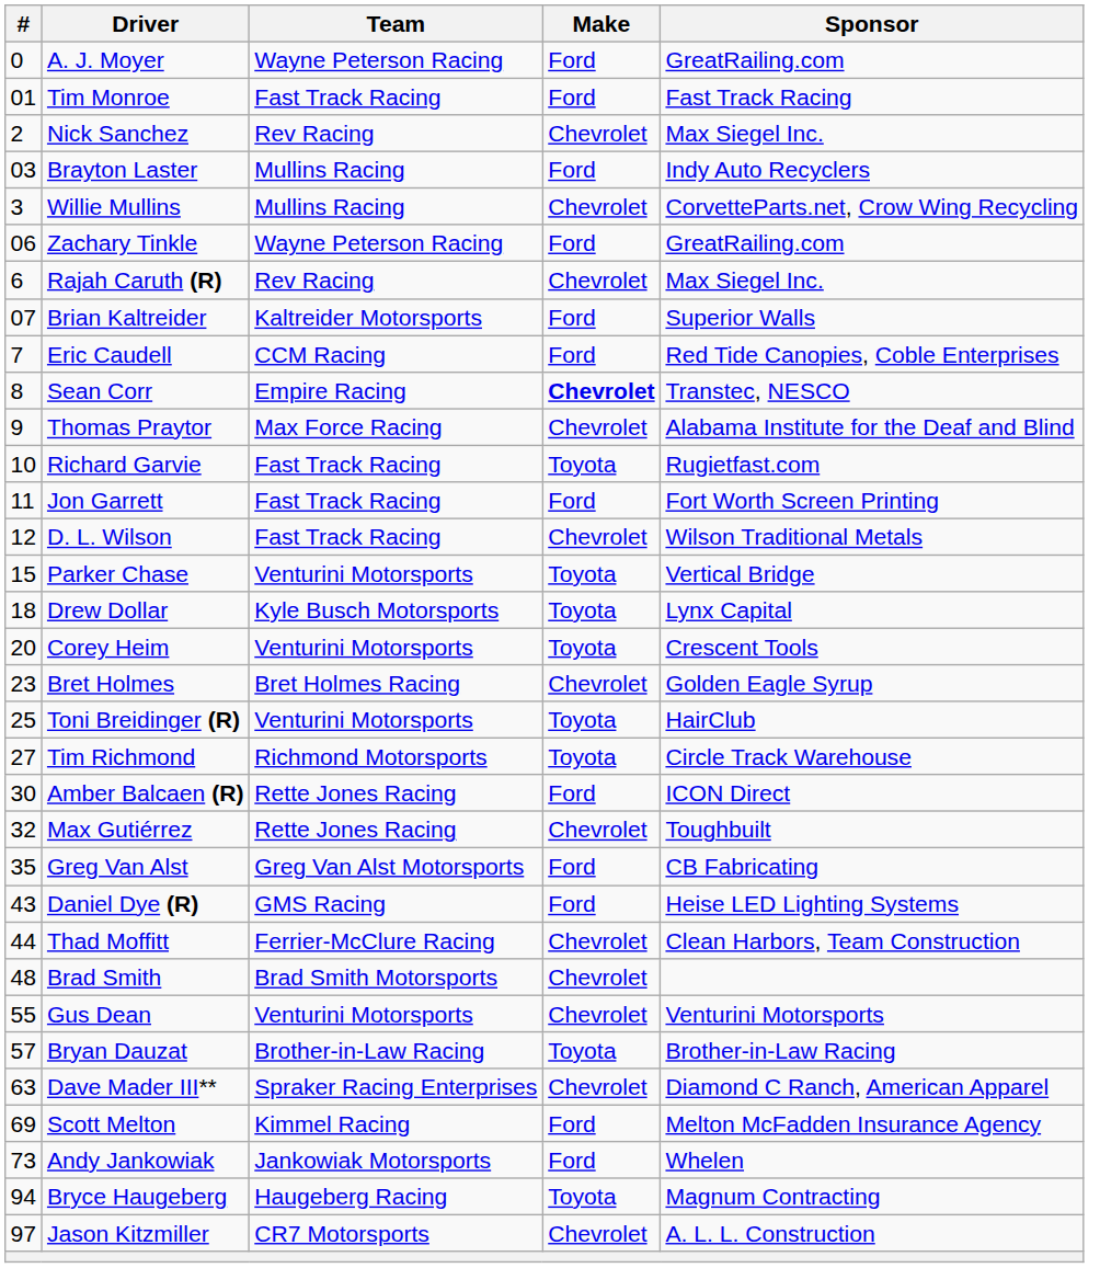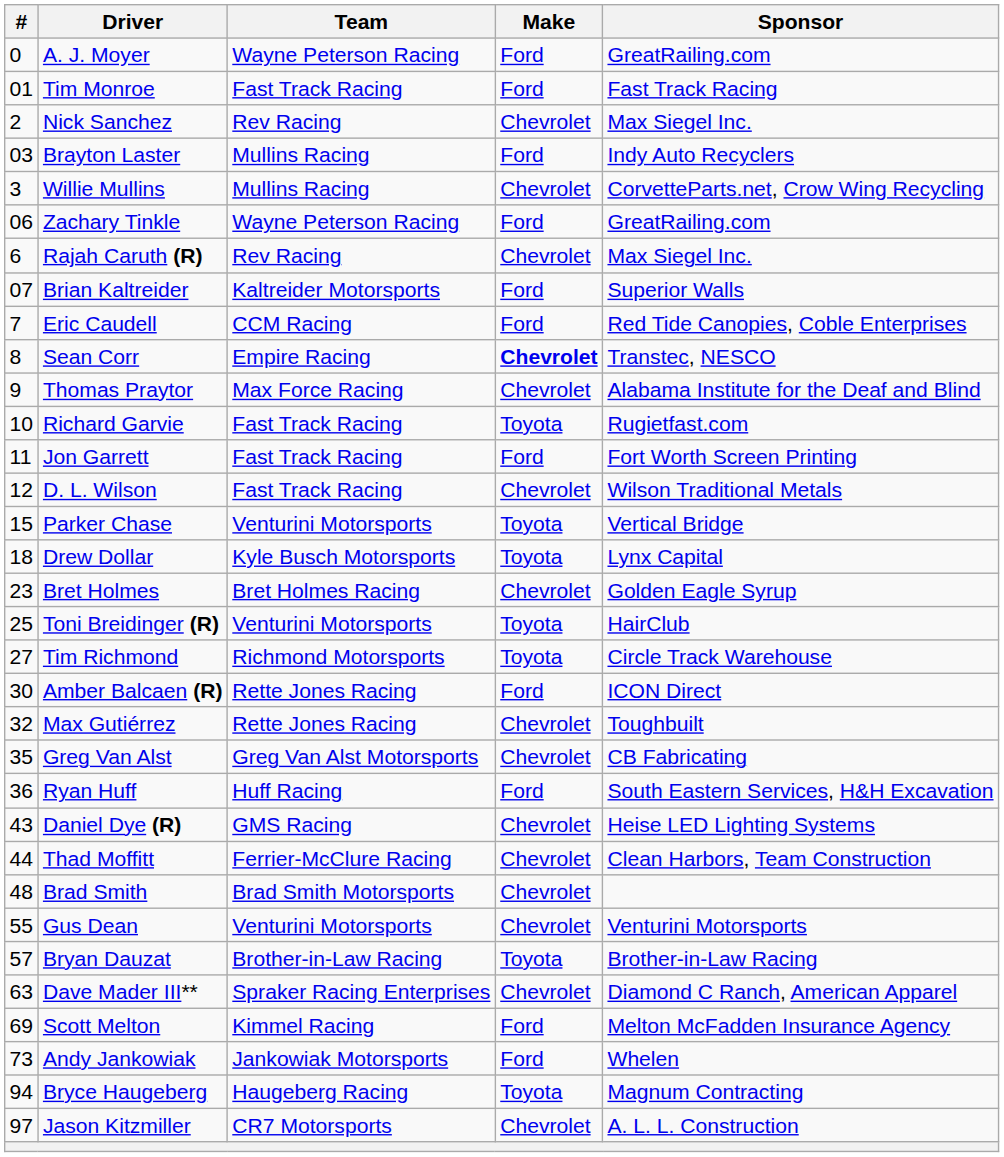 <table class="wikitable" style="font-size:95%">
 <tr>
 <th>#</th>
 <th>Driver</th>
 <th>Team</th>
 <th>Make</th>
 <th>Sponsor</th>
 </tr>
 <tr>
 <td>0</td>
 <td><a href='#'>A. J. Moyer</a></td>
 <td><a href='#'>Wayne Peterson Racing</a></td>
 <td><a href='#'>Ford</a></td>
 <td><a href='#'>GreatRailing.com</a></td>
 </tr>
 <tr>
 <td>01</td>
 <td><a href='#'>Tim Monroe</a></td>
 <td><a href='#'>Fast Track Racing</a></td>
 <td><a href='#'>Ford</a></td>
 <td><a href='#'>Fast Track Racing</a></td>
 </tr>
 <tr>
 <td>2</td>
 <td><a href='#'>Nick Sanchez</a></td>
 <td><a href='#'>Rev Racing</a></td>
 <td><a href='#'>Chevrolet</a></td>
 <td><a href='#'>Max Siegel Inc.</a></td>
 </tr>
 <tr>
 <td>03</td>
 <td><a href='#'>Brayton Laster</a></td>
 <td><a href='#'>Mullins Racing</a></td>
 <td><a href='#'>Ford</a></td>
 <td><a href='#'>Indy Auto Recyclers</a></td>
 </tr>
 <tr>
 <td>3</td>
 <td><a href='#'>Willie Mullins</a></td>
 <td><a href='#'>Mullins Racing</a></td>
 <td><a href='#'>Chevrolet</a></td>
 <td><a href='#'>CorvetteParts.net</a>, <a href='#'>Crow Wing Recycling</a></td>
 </tr>
 <tr>
 <td>06</td>
 <td><a href='#'>Zachary Tinkle</a></td>
 <td><a href='#'>Wayne Peterson Racing</a></td>
 <td><a href='#'>Ford</a></td>
 <td><a href='#'>GreatRailing.com</a></td>
 </tr>
 <tr>
 <td>6</td>
 <td><a href='#'>Rajah Caruth</a> <strong>(R)</strong></td>
 <td><a href='#'>Rev Racing</a></td>
 <td><a href='#'>Chevrolet</a></td>
 <td><a href='#'>Max Siegel Inc.</a></td>
 </tr>
 <tr>
 <td>07</td>
 <td><a href='#'>Brian Kaltreider</a></td>
 <td><a href='#'>Kaltreider Motorsports</a></td>
 <td><a href='#'>Ford</a></td>
 <td><a href='#'>Superior Walls</a></td>
 </tr>
 <tr>
 <td>7</td>
 <td><a href='#'>Eric Caudell</a></td>
 <td><a href='#'>CCM Racing</a></td>
 <td><a href='#'>Ford</a></td>
 <td><a href='#'>Red Tide Canopies</a>, <a href='#'>Coble Enterprises</a></td>
 </tr>
 <tr>
 <td>8</td>
 <td><a href='#'>Sean Corr</a></td>
 <td><a href='#'>Empire Racing</a></td>
 <td><strong><a href='#'>Chevrolet</a></strong></td>
 <td><a href='#'>Transtec</a>, <a href='#'>NESCO</a></td>
 </tr>
 <tr>
 <td>9</td>
 <td><a href='#'>Thomas Praytor</a></td>
 <td><a href='#'>Max Force Racing</a></td>
 <td><a href='#'>Chevrolet</a></td>
 <td><a href='#'>Alabama Institute for the Deaf and Blind</a></td>
 </tr>
 <tr>
 <td>10</td>
 <td><a href='#'>Richard Garvie</a></td>
 <td><a href='#'>Fast Track Racing</a></td>
 <td><a href='#'>Toyota</a></td>
 <td><a href='#'>Rugietfast.com</a></td>
 </tr>
 <tr>
 <td>11</td>
 <td><a href='#'>Jon Garrett</a></td>
 <td><a href='#'>Fast Track Racing</a></td>
 <td><a href='#'>Ford</a></td>
 <td><a href='#'>Fort Worth Screen Printing</a></td>
 </tr>
 <tr>
 <td>12</td>
 <td><a href='#'>D. L. Wilson</a></td>
 <td><a href='#'>Fast Track Racing</a></td>
 <td><a href='#'>Chevrolet</a></td>
 <td><a href='#'>Wilson Traditional Metals</a></td>
 </tr>
 <tr>
 <td>15</td>
 <td><a href='#'>Parker Chase</a></td>
 <td><a href='#'>Venturini Motorsports</a></td>
 <td><a href='#'>Toyota</a></td>
 <td><a href='#'>Vertical Bridge</a></td>
 </tr>
 <tr>
 <td>18</td>
 <td><a href='#'>Drew Dollar</a></td>
 <td><a href='#'>Kyle Busch Motorsports</a></td>
 <td><a href='#'>Toyota</a></td>
 <td><a href='#'>Lynx Capital</a></td>
 </tr>
 <tr>
-<td>20</td>
-<td><a href='#'>Corey Heim</a></td>
-<td><a href='#'>Venturini Motorsports</a></td>
-<td><a href='#'>Toyota</a></td>
-<td><a href='#'>Crescent Tools</a></td>
-</tr>
-<tr>
 <td>23</td>
 <td><a href='#'>Bret Holmes</a></td>
 <td><a href='#'>Bret Holmes Racing</a></td>
 <td><a href='#'>Chevrolet</a></td>
 <td><a href='#'>Golden Eagle Syrup</a></td>
 </tr>
 <tr>
 <td>25</td>
 <td><a href='#'>Toni Breidinger</a> <strong>(R)</strong></td>
 <td><a href='#'>Venturini Motorsports</a></td>
 <td><a href='#'>Toyota</a></td>
 <td><a href='#'>HairClub</a></td>
 </tr>
 <tr>
 <td>27</td>
 <td><a href='#'>Tim Richmond</a></td>
 <td><a href='#'>Richmond Motorsports</a></td>
 <td><a href='#'>Toyota</a></td>
 <td><a href='#'>Circle Track Warehouse</a></td>
 </tr>
 <tr>
 <td>30</td>
 <td><a href='#'>Amber Balcaen</a> <strong>(R)</strong></td>
 <td><a href='#'>Rette Jones Racing</a></td>
 <td><a href='#'>Ford</a></td>
 <td><a href='#'>ICON Direct</a></td>
 </tr>
 <tr>
 <td>32</td>
 <td><a href='#'>Max Gutiérrez</a></td>
 <td><a href='#'>Rette Jones Racing</a></td>
 <td><a href='#'>Chevrolet</a></td>
 <td><a href='#'>Toughbuilt</a></td>
 </tr>
 <tr>
 <td>35</td>
 <td><a href='#'>Greg Van Alst</a></td>
 <td><a href='#'>Greg Van Alst Motorsports</a></td>
+<td><a href='#'>Chevrolet</a></td>
+<td><a href='#'>CB Fabricating</a></td>
+</tr>
+<tr>
+<td>36</td>
+<td><a href='#'>Ryan Huff</a></td>
+<td><a href='#'>Huff Racing</a></td>
 <td><a href='#'>Ford</a></td>
-<td><a href='#'>CB Fabricating</a></td>
+<td><a href='#'>South Eastern Services</a>, <a href='#'>H&H Excavation</a></td>
 </tr>
 <tr>
 <td>43</td>
 <td><a href='#'>Daniel Dye</a> <strong>(R)</strong></td>
 <td><a href='#'>GMS Racing</a></td>
-<td><a href='#'>Ford</a></td>
+<td><a href='#'>Chevrolet</a></td>
 <td><a href='#'>Heise LED Lighting Systems</a></td>
 </tr>
 <tr>
 <td>44</td>
 <td><a href='#'>Thad Moffitt</a></td>
 <td><a href='#'>Ferrier-McClure Racing</a></td>
 <td><a href='#'>Chevrolet</a></td>
 <td><a href='#'>Clean Harbors</a>, <a href='#'>Team Construction</a></td>
 </tr>
 <tr>
 <td>48</td>
 <td><a href='#'>Brad Smith</a></td>
 <td><a href='#'>Brad Smith Motorsports</a></td>
 <td><a href='#'>Chevrolet</a></td>
 <td></td>
 </tr>
 <tr>
 <td>55</td>
 <td><a href='#'>Gus Dean</a></td>
 <td><a href='#'>Venturini Motorsports</a></td>
 <td><a href='#'>Chevrolet</a></td>
 <td><a href='#'>Venturini Motorsports</a></td>
 </tr>
 <tr>
 <td>57</td>
 <td><a href='#'>Bryan Dauzat</a></td>
 <td><a href='#'>Brother-in-Law Racing</a></td>
 <td><a href='#'>Toyota</a></td>
 <td><a href='#'>Brother-in-Law Racing</a></td>
 </tr>
 <tr>
 <td>63</td>
 <td><a href='#'>Dave Mader III</a>**</td>
 <td><a href='#'>Spraker Racing Enterprises</a></td>
 <td><a href='#'>Chevrolet</a></td>
 <td><a href='#'>Diamond C Ranch</a>, <a href='#'>American Apparel</a></td>
 </tr>
 <tr>
 <td>69</td>
 <td><a href='#'>Scott Melton</a></td>
 <td><a href='#'>Kimmel Racing</a></td>
 <td><a href='#'>Ford</a></td>
 <td><a href='#'>Melton McFadden Insurance Agency</a></td>
 </tr>
 <tr>
 <td>73</td>
 <td><a href='#'>Andy Jankowiak</a></td>
 <td><a href='#'>Jankowiak Motorsports</a></td>
 <td><a href='#'>Ford</a></td>
 <td><a href='#'>Whelen</a></td>
 </tr>
 <tr>
 <td>94</td>
 <td><a href='#'>Bryce Haugeberg</a></td>
 <td><a href='#'>Haugeberg Racing</a></td>
 <td><a href='#'>Toyota</a></td>
 <td><a href='#'>Magnum Contracting</a></td>
 </tr>
 <tr>
 <td>97</td>
 <td><a href='#'>Jason Kitzmiller</a></td>
 <td><a href='#'>CR7 Motorsports</a></td>
 <td><a href='#'>Chevrolet</a></td>
 <td><a href='#'>A. L. L. Construction</a></td>
 </tr>
 <tr>
 <th colspan="5"></th>
 </tr>
 </table>
